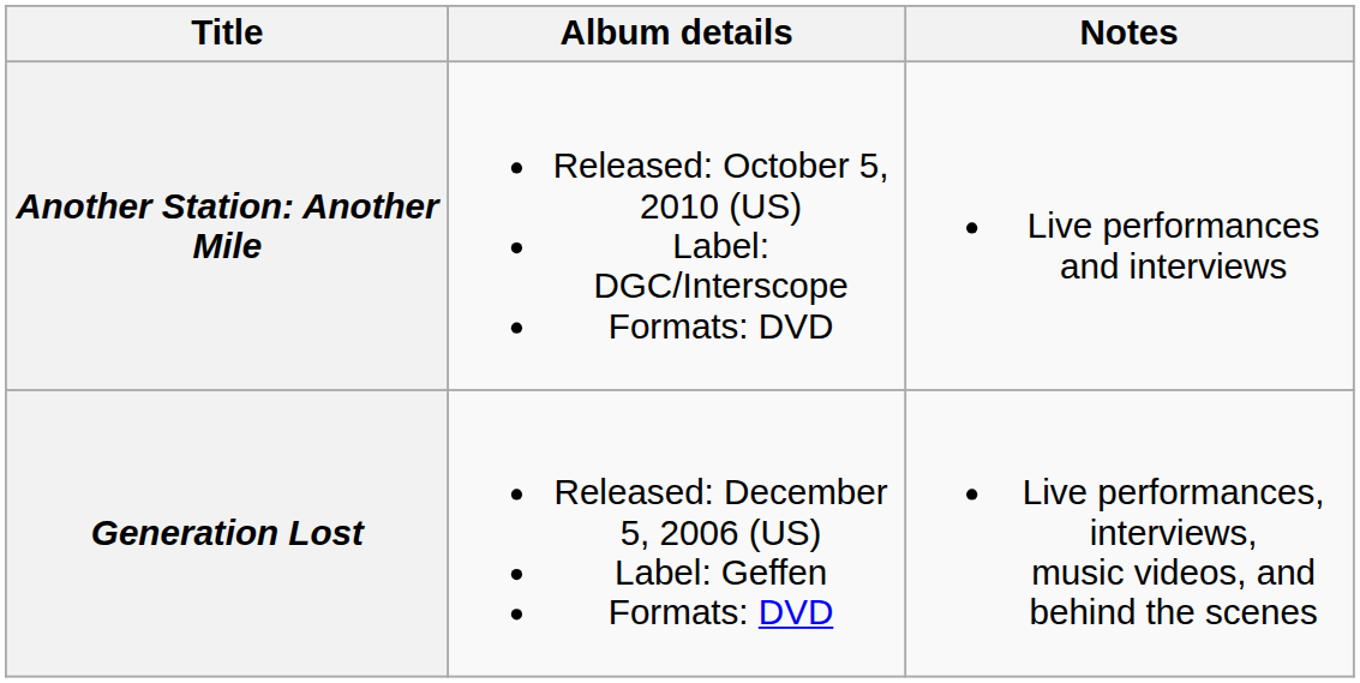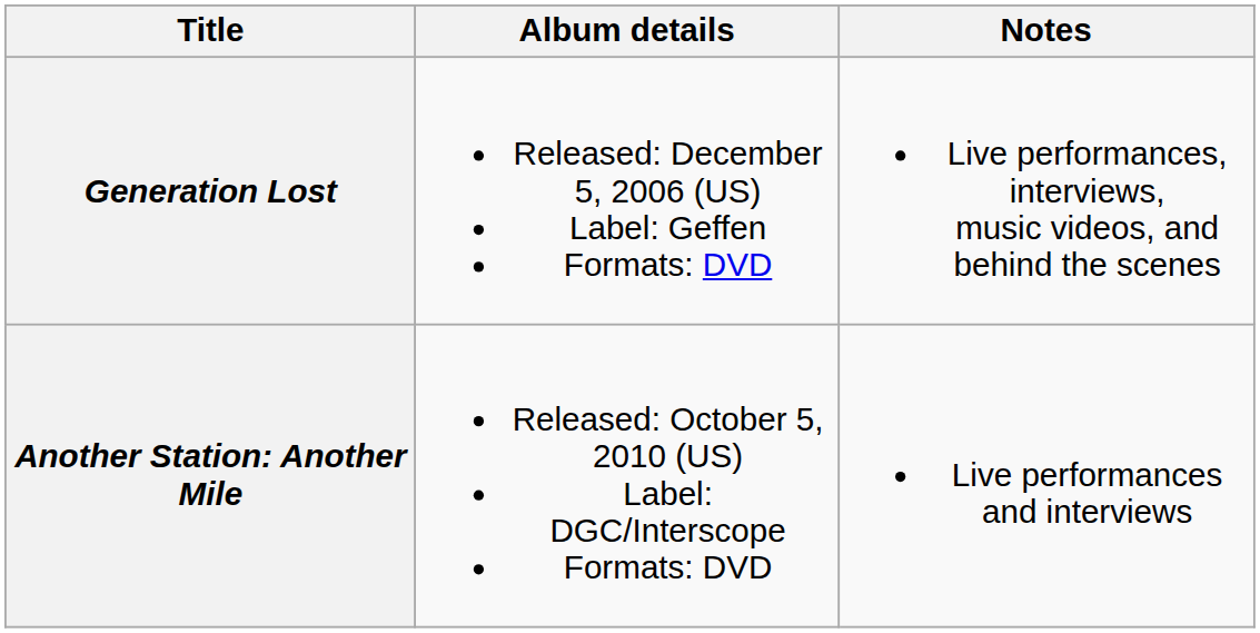 <table class="wikitable plainrowheaders" style="text-align:center;" border="1">
 <tr>
 <th scope="col" rowspan="1" style="width:12em;">Title</th>
 <th scope="col" rowspan="1">Album details</th>
 <th scope="col" rowspan="1">Notes</th>
 </tr>
 <tr>
+<th scope="row"><em>Generation Lost</em></th>
+<td><br><ul><li>Released: December 5, 2006 <span>(US)</span></li><li>Label: Geffen</li><li>Formats: <a href='#'>DVD</a></li></ul></td>
+<td><br><ul><li>Live performances, interviews,<br>music videos, and behind the scenes</li></ul></td>
+</tr>
+<tr>
 <th scope="row"><em>Another Station: Another Mile</em></th>
 <td><br><ul><li>Released: October 5, 2010 <span>(US)</span></li><li>Label: DGC/Interscope</li><li>Formats: DVD</li></ul></td>
 <td><br><ul><li>Live performances and interviews</li></ul></td>
 </tr>
-<tr>
-<th scope="row"><em>Generation Lost</em></th>
-<td><br><ul><li>Released: December 5, 2006 <span>(US)</span></li><li>Label: Geffen</li><li>Formats: <a href='#'>DVD</a></li></ul></td>
-<td><br><ul><li>Live performances, interviews,<br>music videos, and behind the scenes</li></ul></td>
-</tr>
 </table>
